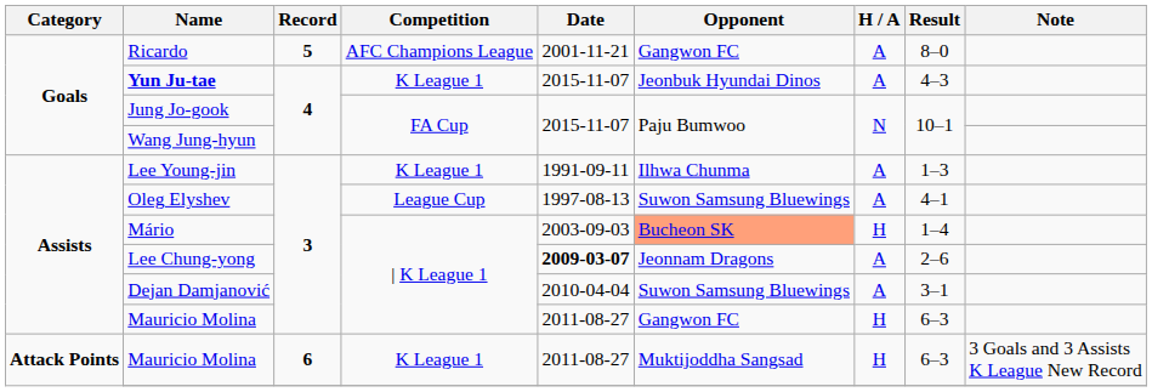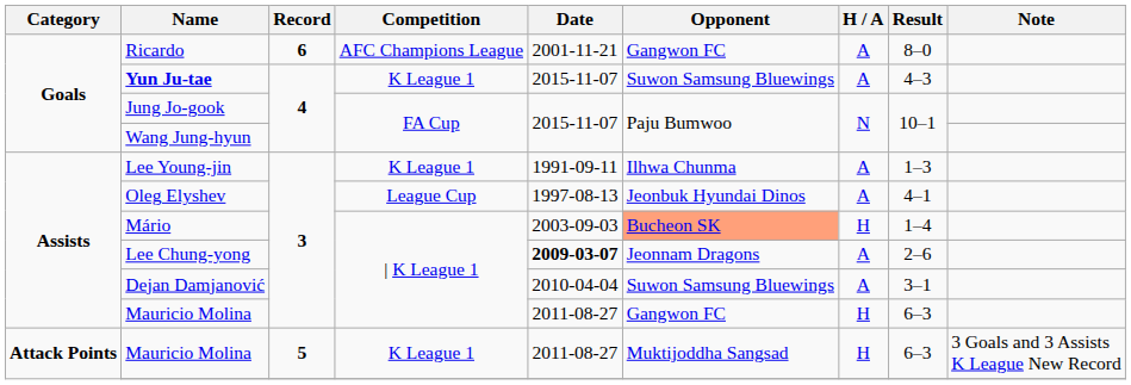 <table class="wikitable" style="text-align:center">
 <tr>
 <th>Category</th>
 <th>Name</th>
 <th>Record</th>
 <th>Competition</th>
 <th>Date</th>
 <th>Opponent</th>
 <th>H / A</th>
 <th>Result</th>
 <th>Note</th>
 </tr>
 <tr>
 <td rowspan="4"><strong>Goals</strong></td>
 <td align=left> <a href='#'>Ricardo</a></td>
-<td><strong>5</strong></td>
+<td><strong>6</strong></td>
 <td><a href='#'>AFC Champions League</a></td>
 <td>2001-11-21</td>
 <td align=left> <a href='#'>Gangwon FC</a></td>
 <td><a href='#'>A</a></td>
 <td>8–0</td>
 <td></td>
 </tr>
 <tr>
 <td align=left> <strong><a href='#'>Yun Ju-tae</a></strong></td>
 <td rowspan="3"><strong>4</strong></td>
 <td><a href='#'>K League 1</a></td>
 <td>2015-11-07</td>
-<td align=left> <a href='#'>Jeonbuk Hyundai Dinos</a></td>
+<td align=left> <a href='#'>Suwon Samsung Bluewings</a></td>
 <td><a href='#'>A</a></td>
 <td>4–3</td>
 <td></td>
 </tr>
 <tr>
 <td align=left>  <a href='#'>Jung Jo-gook</a></td>
 <td rowspan="2"><a href='#'>FA Cup</a></td>
 <td rowspan="2">2015-11-07</td>
 <td align=left rowspan="2"> Paju Bumwoo</td>
 <td rowspan="2"><a href='#'>N</a></td>
 <td rowspan="2">10–1</td>
 <td></td>
 </tr>
 <tr>
 <td align=left>  <a href='#'>Wang Jung-hyun</a></td>
 <td></td>
 </tr>
 <tr>
 <td rowspan="6"><strong>Assists</strong></td>
 <td align=left> <a href='#'>Lee Young-jin</a></td>
 <td rowspan="6"><strong>3</strong></td>
 <td><a href='#'>K League 1</a></td>
 <td>1991-09-11</td>
 <td align=left> <a href='#'>Ilhwa Chunma</a></td>
 <td><a href='#'>A</a></td>
 <td>1–3</td>
 <td></td>
 </tr>
 <tr>
 <td align=left> <a href='#'>Oleg Elyshev</a></td>
 <td><a href='#'>League Cup</a></td>
 <td>1997-08-13</td>
-<td align=left> <a href='#'>Suwon Samsung Bluewings</a></td>
+<td align=left> <a href='#'>Jeonbuk Hyundai Dinos</a></td>
 <td><a href='#'>A</a></td>
 <td>4–1</td>
 <td></td>
 </tr>
 <tr>
 <td align=left> <a href='#'>Mário</a></td>
 <td rowspan="4">| <a href='#'>K League 1</a></td>
 <td>2003-09-03</td>
 <td align=left style="background: lightsalmon;"> <a href='#'>Bucheon SK</a></td>
 <td><a href='#'>H</a></td>
 <td>1–4</td>
 <td></td>
 </tr>
 <tr>
 <td align=left> <a href='#'>Lee Chung-yong</a></td>
 <td><strong>2009-03-07</strong></td>
 <td align=left> <a href='#'>Jeonnam Dragons</a></td>
 <td><a href='#'>A</a></td>
 <td>2–6</td>
 <td></td>
 </tr>
 <tr>
 <td align=left> <a href='#'>Dejan Damjanović</a></td>
 <td>2010-04-04</td>
 <td align=left> <a href='#'>Suwon Samsung Bluewings</a></td>
 <td><a href='#'>A</a></td>
 <td>3–1</td>
 <td></td>
 </tr>
 <tr>
 <td align=left> <a href='#'>Mauricio Molina</a></td>
 <td>2011-08-27</td>
 <td align=left> <a href='#'>Gangwon FC</a></td>
 <td><a href='#'>H</a></td>
 <td>6–3</td>
 <td></td>
 </tr>
 <tr>
 <td rowspan="6"><strong>Attack Points</strong></td>
 <td align=left> <a href='#'>Mauricio Molina</a></td>
-<td><strong>6</strong></td>
+<td><strong>5</strong></td>
 <td><a href='#'>K League 1</a></td>
 <td>2011-08-27</td>
 <td align=left> <a href='#'>Muktijoddha Sangsad</a></td>
 <td><a href='#'>H</a></td>
 <td>6–3</td>
 <td align=left>3 Goals and 3 Assists<br><a href='#'>K League</a> New Record</td>
 </tr>
 <tr>
 </tr>
 </table>
